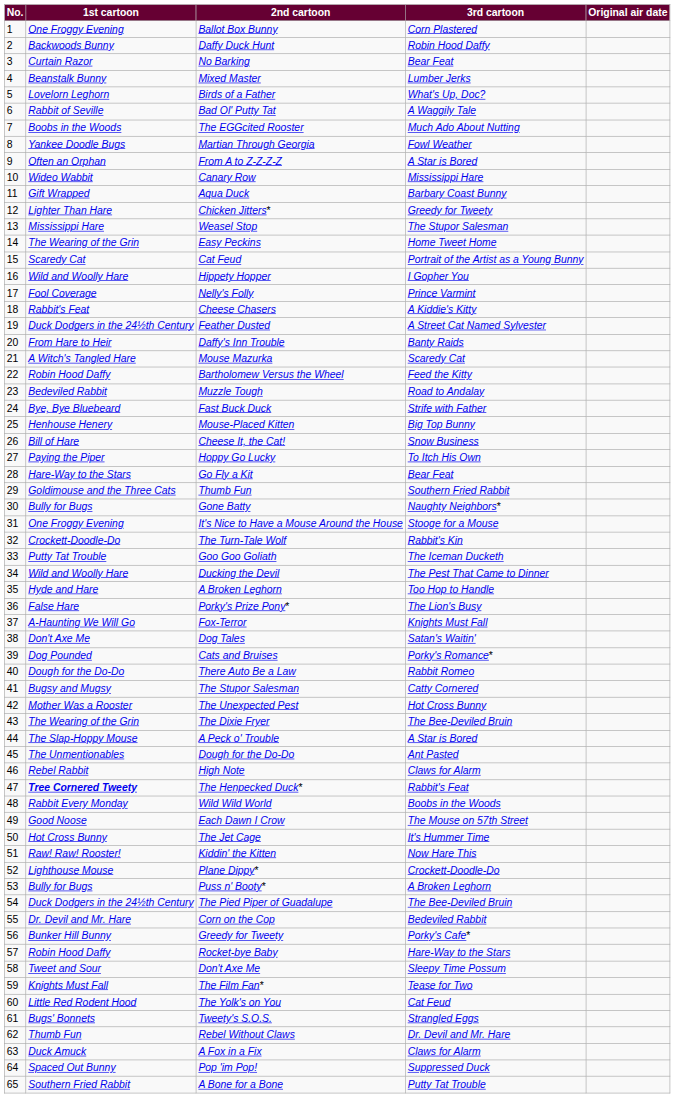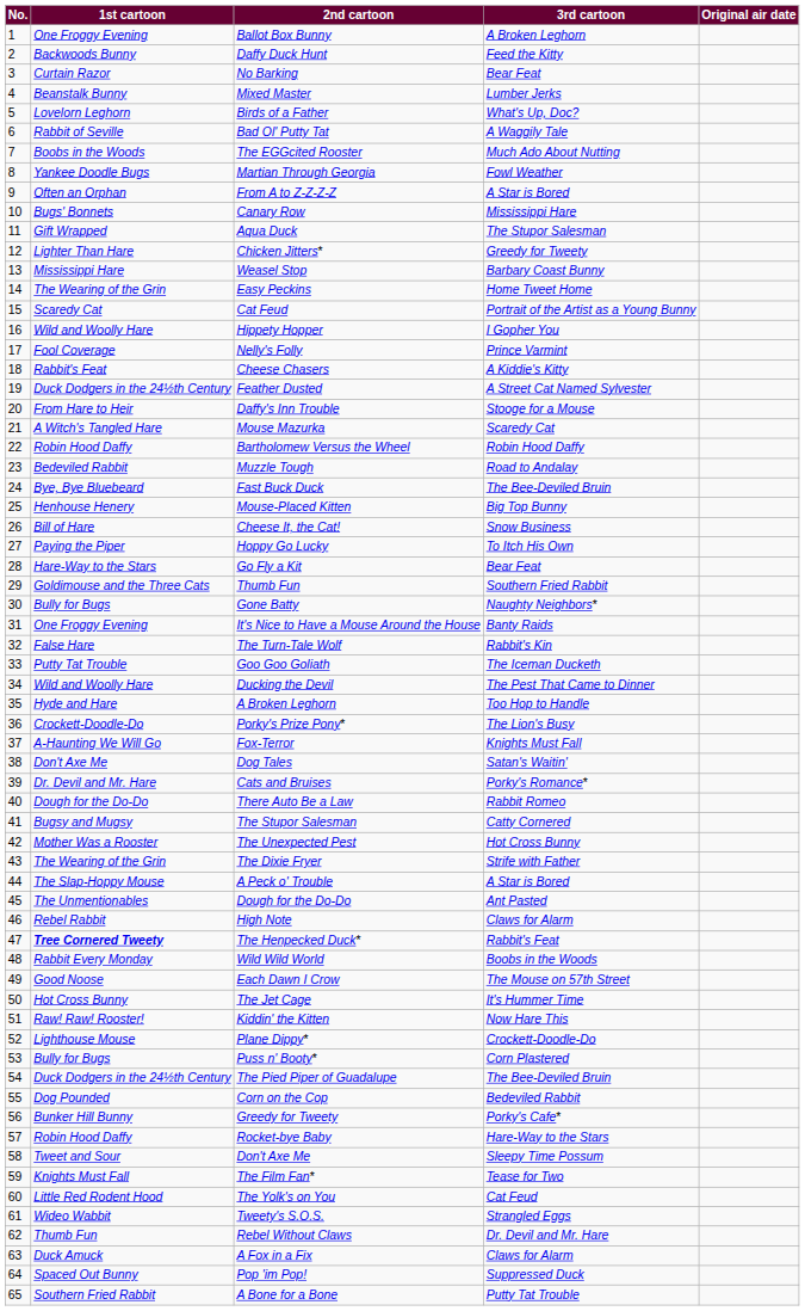 <table class="wikitable plainrowheaders">
 <tr>
 <th style="background:#603; color:#fff;">No.</th>
 <th style="background:#603; color:#fff;">1st cartoon</th>
 <th style="background:#603; color:#fff;">2nd cartoon</th>
 <th style="background:#603; color:#fff;">3rd cartoon</th>
 <th style="background:#603; color:#fff;">Original air date</th>
 </tr>
 <tr>
 <td>1</td>
 <td><em><a href='#'>One Froggy Evening</a></em></td>
 <td><em><a href='#'>Ballot Box Bunny</a></em></td>
-<td><em><a href='#'>Corn Plastered</a></em></td>
+<td><em><a href='#'>A Broken Leghorn</a></em></td>
 <td></td>
 </tr>
 <tr>
 <td>2</td>
 <td><em><a href='#'>Backwoods Bunny</a></em></td>
 <td><em><a href='#'>Daffy Duck Hunt</a></em></td>
-<td><em><a href='#'>Robin Hood Daffy</a></em></td>
+<td><em><a href='#'>Feed the Kitty</a></em></td>
 <td></td>
 </tr>
 <tr>
 <td>3</td>
 <td><em><a href='#'>Curtain Razor</a></em></td>
 <td><em><a href='#'>No Barking</a></em></td>
 <td><em><a href='#'>Bear Feat</a></em></td>
 <td></td>
 </tr>
 <tr>
 <td>4</td>
 <td><em><a href='#'>Beanstalk Bunny</a></em></td>
 <td><em><a href='#'>Mixed Master</a></em></td>
 <td><em><a href='#'>Lumber Jerks</a></em></td>
 <td></td>
 </tr>
 <tr>
 <td>5</td>
 <td><em><a href='#'>Lovelorn Leghorn</a></em></td>
 <td><em><a href='#'>Birds of a Father</a></em></td>
 <td><em><a href='#'>What's Up, Doc?</a></em></td>
 <td></td>
 </tr>
 <tr>
 <td>6</td>
 <td><em><a href='#'>Rabbit of Seville</a></em></td>
 <td><em><a href='#'>Bad Ol' Putty Tat</a></em></td>
 <td><em><a href='#'>A Waggily Tale</a></em></td>
 <td></td>
 </tr>
 <tr>
 <td>7</td>
 <td><em><a href='#'>Boobs in the Woods</a></em></td>
 <td><em><a href='#'>The EGGcited Rooster</a></em></td>
 <td><em><a href='#'>Much Ado About Nutting</a></em></td>
 <td></td>
 </tr>
 <tr>
 <td>8</td>
 <td><em><a href='#'>Yankee Doodle Bugs</a></em></td>
 <td><em><a href='#'>Martian Through Georgia</a></em></td>
 <td><em><a href='#'>Fowl Weather</a></em></td>
 <td></td>
 </tr>
 <tr>
 <td>9</td>
 <td><em><a href='#'>Often an Orphan</a></em></td>
 <td><em><a href='#'>From A to Z-Z-Z-Z</a></em></td>
 <td><em><a href='#'>A Star is Bored</a></em></td>
 <td></td>
 </tr>
 <tr>
 <td>10</td>
-<td><em><a href='#'>Wideo Wabbit</a></em></td>
+<td><em><a href='#'>Bugs' Bonnets</a></em></td>
 <td><em><a href='#'>Canary Row</a></em></td>
 <td><em><a href='#'>Mississippi Hare</a></em></td>
 <td></td>
 </tr>
 <tr>
 <td>11</td>
 <td><em><a href='#'>Gift Wrapped</a></em></td>
 <td><em><a href='#'>Aqua Duck</a></em></td>
-<td><em><a href='#'>Barbary Coast Bunny</a></em></td>
+<td><em><a href='#'>The Stupor Salesman</a></em></td>
 <td></td>
 </tr>
 <tr>
 <td>12</td>
 <td><em><a href='#'>Lighter Than Hare</a></em></td>
 <td><em><a href='#'>Chicken Jitters</a></em>*</td>
 <td><em><a href='#'>Greedy for Tweety</a></em></td>
 <td></td>
 </tr>
 <tr>
 <td>13</td>
 <td><em><a href='#'>Mississippi Hare</a></em></td>
 <td><em><a href='#'>Weasel Stop</a></em></td>
-<td><em><a href='#'>The Stupor Salesman</a></em></td>
+<td><em><a href='#'>Barbary Coast Bunny</a></em></td>
 <td></td>
 </tr>
 <tr>
 <td>14</td>
 <td><em><a href='#'>The Wearing of the Grin</a></em></td>
 <td><em><a href='#'>Easy Peckins</a></em></td>
 <td><em><a href='#'>Home Tweet Home</a></em></td>
 <td></td>
 </tr>
 <tr>
 <td>15</td>
 <td><em><a href='#'>Scaredy Cat</a></em></td>
 <td><em><a href='#'>Cat Feud</a></em></td>
 <td><em><a href='#'>Portrait of the Artist as a Young Bunny</a></em></td>
 <td></td>
 </tr>
 <tr>
 <td>16</td>
 <td><em><a href='#'>Wild and Woolly Hare</a></em></td>
 <td><em><a href='#'>Hippety Hopper</a></em></td>
 <td><em><a href='#'>I Gopher You</a></em></td>
 <td></td>
 </tr>
 <tr>
 <td>17</td>
 <td><em><a href='#'>Fool Coverage</a></em></td>
 <td><em><a href='#'>Nelly's Folly</a></em></td>
 <td><em><a href='#'>Prince Varmint</a></em></td>
 <td></td>
 </tr>
 <tr>
 <td>18</td>
 <td><em><a href='#'>Rabbit's Feat</a></em></td>
 <td><em><a href='#'>Cheese Chasers</a></em></td>
 <td><em><a href='#'>A Kiddie's Kitty</a></em></td>
 <td></td>
 </tr>
 <tr>
 <td>19</td>
 <td><em><a href='#'>Duck Dodgers in the 24½th Century</a></em></td>
 <td><em><a href='#'>Feather Dusted</a></em></td>
 <td><em><a href='#'>A Street Cat Named Sylvester</a></em></td>
 <td></td>
 </tr>
 <tr>
 <td>20</td>
 <td><em><a href='#'>From Hare to Heir</a></em></td>
 <td><em><a href='#'>Daffy's Inn Trouble</a></em></td>
-<td><em><a href='#'>Banty Raids</a></em></td>
+<td><em><a href='#'>Stooge for a Mouse</a></em></td>
 <td></td>
 </tr>
 <tr>
 <td>21</td>
 <td><em><a href='#'>A Witch's Tangled Hare</a></em></td>
 <td><em><a href='#'>Mouse Mazurka</a></em></td>
 <td><em><a href='#'>Scaredy Cat</a></em></td>
 <td></td>
 </tr>
 <tr>
 <td>22</td>
 <td><em><a href='#'>Robin Hood Daffy</a></em></td>
 <td><em><a href='#'>Bartholomew Versus the Wheel</a></em></td>
-<td><em><a href='#'>Feed the Kitty</a></em></td>
+<td><em><a href='#'>Robin Hood Daffy</a></em></td>
 <td></td>
 </tr>
 <tr>
 <td>23</td>
 <td><em><a href='#'>Bedeviled Rabbit</a></em></td>
 <td><em><a href='#'>Muzzle Tough</a></em></td>
 <td><em><a href='#'>Road to Andalay</a></em></td>
 <td></td>
 </tr>
 <tr>
 <td>24</td>
 <td><em><a href='#'>Bye, Bye Bluebeard</a></em></td>
 <td><em><a href='#'>Fast Buck Duck</a></em></td>
-<td><em><a href='#'>Strife with Father</a></em></td>
+<td><em><a href='#'>The Bee-Deviled Bruin</a></em></td>
 <td></td>
 </tr>
 <tr>
 <td>25</td>
 <td><em><a href='#'>Henhouse Henery</a></em></td>
 <td><em><a href='#'>Mouse-Placed Kitten</a></em></td>
 <td><em><a href='#'>Big Top Bunny</a></em></td>
 <td></td>
 </tr>
 <tr>
 <td>26</td>
 <td><em><a href='#'>Bill of Hare</a></em></td>
 <td><em><a href='#'>Cheese It, the Cat!</a></em></td>
 <td><em><a href='#'>Snow Business</a></em></td>
 <td></td>
 </tr>
 <tr>
 <td>27</td>
 <td><em><a href='#'>Paying the Piper</a></em></td>
 <td><em><a href='#'>Hoppy Go Lucky</a></em></td>
 <td><em><a href='#'>To Itch His Own</a></em></td>
 <td></td>
 </tr>
 <tr>
 <td>28</td>
 <td><em><a href='#'>Hare-Way to the Stars</a></em></td>
 <td><em><a href='#'>Go Fly a Kit</a></em></td>
 <td><em><a href='#'>Bear Feat</a></em></td>
 <td></td>
 </tr>
 <tr>
 <td>29</td>
 <td><em><a href='#'>Goldimouse and the Three Cats</a></em></td>
 <td><em><a href='#'>Thumb Fun</a></em></td>
 <td><em><a href='#'>Southern Fried Rabbit</a></em></td>
 <td></td>
 </tr>
 <tr>
 <td>30</td>
 <td><em><a href='#'>Bully for Bugs</a></em></td>
 <td><em><a href='#'>Gone Batty</a></em></td>
 <td><em><a href='#'>Naughty Neighbors</a></em>*</td>
 <td></td>
 </tr>
 <tr>
 <td>31</td>
 <td><em><a href='#'>One Froggy Evening</a></em></td>
 <td><em><a href='#'>It's Nice to Have a Mouse Around the House</a></em></td>
-<td><em><a href='#'>Stooge for a Mouse</a></em></td>
+<td><em><a href='#'>Banty Raids</a></em></td>
 <td></td>
 </tr>
 <tr>
 <td>32</td>
-<td><em><a href='#'>Crockett-Doodle-Do</a></em></td>
+<td><em><a href='#'>False Hare</a></em></td>
 <td><em><a href='#'>The Turn-Tale Wolf</a></em></td>
 <td><em><a href='#'>Rabbit's Kin</a></em></td>
 <td></td>
 </tr>
 <tr>
 <td>33</td>
 <td><em><a href='#'>Putty Tat Trouble</a></em></td>
 <td><em><a href='#'>Goo Goo Goliath</a></em></td>
 <td><em><a href='#'>The Iceman Ducketh</a></em></td>
 <td></td>
 </tr>
 <tr>
 <td>34</td>
 <td><em><a href='#'>Wild and Woolly Hare</a></em></td>
 <td><em><a href='#'>Ducking the Devil</a></em></td>
 <td><em><a href='#'>The Pest That Came to Dinner</a></em></td>
 <td></td>
 </tr>
 <tr>
 <td>35</td>
 <td><em><a href='#'>Hyde and Hare</a></em></td>
 <td><em><a href='#'>A Broken Leghorn</a></em></td>
 <td><em><a href='#'>Too Hop to Handle</a></em></td>
 <td></td>
 </tr>
 <tr>
 <td>36</td>
-<td><em><a href='#'>False Hare</a></em></td>
+<td><em><a href='#'>Crockett-Doodle-Do</a></em></td>
 <td><em><a href='#'>Porky's Prize Pony</a></em>*</td>
 <td><em><a href='#'>The Lion's Busy</a></em></td>
 <td></td>
 </tr>
 <tr>
 <td>37</td>
 <td><em><a href='#'>A-Haunting We Will Go</a></em></td>
 <td><em><a href='#'>Fox-Terror</a></em></td>
 <td><em><a href='#'>Knights Must Fall</a></em></td>
 <td></td>
 </tr>
 <tr>
 <td>38</td>
 <td><em><a href='#'>Don't Axe Me</a></em></td>
 <td><em><a href='#'>Dog Tales</a></em></td>
 <td><em><a href='#'>Satan's Waitin'</a></em></td>
 <td></td>
 </tr>
 <tr>
 <td>39</td>
-<td><em><a href='#'>Dog Pounded</a></em></td>
+<td><em><a href='#'>Dr. Devil and Mr. Hare</a></em></td>
 <td><em><a href='#'>Cats and Bruises</a></em></td>
 <td><em><a href='#'>Porky's Romance</a></em>*</td>
 <td></td>
 </tr>
 <tr>
 <td>40</td>
 <td><em><a href='#'>Dough for the Do-Do</a></em></td>
 <td><em><a href='#'>There Auto Be a Law</a></em></td>
 <td><em><a href='#'>Rabbit Romeo</a></em></td>
 <td></td>
 </tr>
 <tr>
 <td>41</td>
 <td><em><a href='#'>Bugsy and Mugsy</a></em></td>
 <td><em><a href='#'>The Stupor Salesman</a></em></td>
 <td><em><a href='#'>Catty Cornered</a></em></td>
 <td></td>
 </tr>
 <tr>
 <td>42</td>
 <td><em><a href='#'>Mother Was a Rooster</a></em></td>
 <td><em><a href='#'>The Unexpected Pest</a></em></td>
 <td><em><a href='#'>Hot Cross Bunny</a></em></td>
 <td></td>
 </tr>
 <tr>
 <td>43</td>
 <td><em><a href='#'>The Wearing of the Grin</a></em></td>
 <td><em><a href='#'>The Dixie Fryer</a></em></td>
-<td><em><a href='#'>The Bee-Deviled Bruin</a></em></td>
+<td><em><a href='#'>Strife with Father</a></em></td>
 <td></td>
 </tr>
 <tr>
 <td>44</td>
 <td><em><a href='#'>The Slap-Hoppy Mouse</a></em></td>
 <td><em><a href='#'>A Peck o' Trouble</a></em></td>
 <td><em><a href='#'>A Star is Bored</a></em></td>
 <td></td>
 </tr>
 <tr>
 <td>45</td>
 <td><em><a href='#'>The Unmentionables</a></em></td>
 <td><em><a href='#'>Dough for the Do-Do</a></em></td>
 <td><em><a href='#'>Ant Pasted</a></em></td>
 <td></td>
 </tr>
 <tr>
 <td>46</td>
 <td><em><a href='#'>Rebel Rabbit</a></em></td>
 <td><em><a href='#'>High Note</a></em></td>
 <td><em><a href='#'>Claws for Alarm</a></em></td>
 <td></td>
 </tr>
 <tr>
 <td>47</td>
 <td><strong><em><a href='#'>Tree Cornered Tweety</a></em></strong></td>
 <td><em><a href='#'>The Henpecked Duck</a></em>*</td>
 <td><em><a href='#'>Rabbit's Feat</a></em></td>
 <td></td>
 </tr>
 <tr>
 <td>48</td>
 <td><em><a href='#'>Rabbit Every Monday</a></em></td>
 <td><em><a href='#'>Wild Wild World</a></em></td>
 <td><em><a href='#'>Boobs in the Woods</a></em></td>
 <td></td>
 </tr>
 <tr>
 <td>49</td>
 <td><em><a href='#'>Good Noose</a></em></td>
 <td><em><a href='#'>Each Dawn I Crow</a></em></td>
 <td><em><a href='#'>The Mouse on 57th Street</a></em></td>
 <td></td>
 </tr>
 <tr>
 <td>50</td>
 <td><em><a href='#'>Hot Cross Bunny</a></em></td>
 <td><em><a href='#'>The Jet Cage</a></em></td>
 <td><em><a href='#'>It's Hummer Time</a></em></td>
 <td></td>
 </tr>
 <tr>
 <td>51</td>
 <td><em><a href='#'>Raw! Raw! Rooster!</a></em></td>
 <td><em><a href='#'>Kiddin' the Kitten</a></em></td>
 <td><em><a href='#'>Now Hare This</a></em></td>
 <td></td>
 </tr>
 <tr>
 <td>52</td>
 <td><em><a href='#'>Lighthouse Mouse</a></em></td>
 <td><em><a href='#'>Plane Dippy</a></em>*</td>
 <td><em><a href='#'>Crockett-Doodle-Do</a></em></td>
 <td></td>
 </tr>
 <tr>
 <td>53</td>
 <td><em><a href='#'>Bully for Bugs</a></em></td>
 <td><em><a href='#'>Puss n' Booty</a></em>*</td>
-<td><em><a href='#'>A Broken Leghorn</a></em></td>
+<td><em><a href='#'>Corn Plastered</a></em></td>
 <td></td>
 </tr>
 <tr>
 <td>54</td>
 <td><em><a href='#'>Duck Dodgers in the 24½th Century</a></em></td>
 <td><em><a href='#'>The Pied Piper of Guadalupe</a></em></td>
 <td><em><a href='#'>The Bee-Deviled Bruin</a></em></td>
 <td></td>
 </tr>
 <tr>
 <td>55</td>
-<td><em><a href='#'>Dr. Devil and Mr. Hare</a></em></td>
+<td><em><a href='#'>Dog Pounded</a></em></td>
 <td><em><a href='#'>Corn on the Cop</a></em></td>
 <td><em><a href='#'>Bedeviled Rabbit</a></em></td>
 <td></td>
 </tr>
 <tr>
 <td>56</td>
 <td><em><a href='#'>Bunker Hill Bunny</a></em></td>
 <td><em><a href='#'>Greedy for Tweety</a></em></td>
 <td><em><a href='#'>Porky's Cafe</a></em>*</td>
 <td></td>
 </tr>
 <tr>
 <td>57</td>
 <td><em><a href='#'>Robin Hood Daffy</a></em></td>
 <td><em><a href='#'>Rocket-bye Baby</a></em></td>
 <td><em><a href='#'>Hare-Way to the Stars</a></em></td>
 <td></td>
 </tr>
 <tr>
 <td>58</td>
 <td><em><a href='#'>Tweet and Sour</a></em></td>
 <td><em><a href='#'>Don't Axe Me</a></em></td>
 <td><em><a href='#'>Sleepy Time Possum</a></em></td>
 <td></td>
 </tr>
 <tr>
 <td>59</td>
 <td><em><a href='#'>Knights Must Fall</a></em></td>
 <td><em><a href='#'>The Film Fan</a></em>*</td>
 <td><em><a href='#'>Tease for Two</a></em></td>
 <td></td>
 </tr>
 <tr>
 <td>60</td>
 <td><em><a href='#'>Little Red Rodent Hood</a></em></td>
 <td><em><a href='#'>The Yolk's on You</a></em></td>
 <td><em><a href='#'>Cat Feud</a></em></td>
 <td></td>
 </tr>
 <tr>
 <td>61</td>
-<td><em><a href='#'>Bugs' Bonnets</a></em></td>
+<td><em><a href='#'>Wideo Wabbit</a></em></td>
 <td><em><a href='#'>Tweety's S.O.S.</a></em></td>
 <td><em><a href='#'>Strangled Eggs</a></em></td>
 <td></td>
 </tr>
 <tr>
 <td>62</td>
 <td><em><a href='#'>Thumb Fun</a></em></td>
 <td><em><a href='#'>Rebel Without Claws</a></em></td>
 <td><em><a href='#'>Dr. Devil and Mr. Hare</a></em></td>
 <td></td>
 </tr>
 <tr>
 <td>63</td>
 <td><em><a href='#'>Duck Amuck</a></em></td>
 <td><em><a href='#'>A Fox in a Fix</a></em></td>
 <td><em><a href='#'>Claws for Alarm</a></em></td>
 <td></td>
 </tr>
 <tr>
 <td>64</td>
 <td><em><a href='#'>Spaced Out Bunny</a></em></td>
 <td><em><a href='#'>Pop 'im Pop!</a></em></td>
 <td><em><a href='#'>Suppressed Duck</a></em></td>
 <td></td>
 </tr>
 <tr>
 <td>65</td>
 <td><em><a href='#'>Southern Fried Rabbit</a></em></td>
 <td><em><a href='#'>A Bone for a Bone</a></em></td>
 <td><em><a href='#'>Putty Tat Trouble</a></em></td>
 <td></td>
 </tr>
 </table>
